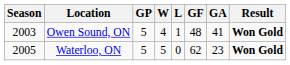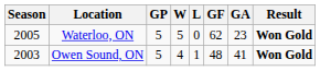 <table class="wikitable">
 <tr>
 <th>Season</th>
 <th>Location</th>
 <th>GP</th>
 <th>W</th>
 <th>L</th>
 <th>GF</th>
 <th>GA</th>
 <th>Result</th>
 </tr>
 <tr align="center">
+<td>2005</td>
+<td><a href='#'>Waterloo, ON</a></td>
+<td>5</td>
+<td>5</td>
+<td>0</td>
+<td>62</td>
+<td>23</td>
+<td><strong>Won Gold</strong></td>
+</tr>
+<tr align="center">
 <td>2003</td>
 <td><a href='#'>Owen Sound, ON</a></td>
 <td>5</td>
 <td>4</td>
 <td>1</td>
 <td>48</td>
 <td>41</td>
 <td><strong>Won Gold</strong></td>
 </tr>
-<tr align="center">
-<td>2005</td>
-<td><a href='#'>Waterloo, ON</a></td>
-<td>5</td>
-<td>5</td>
-<td>0</td>
-<td>62</td>
-<td>23</td>
-<td><strong>Won Gold</strong></td>
-</tr>
 </table>
